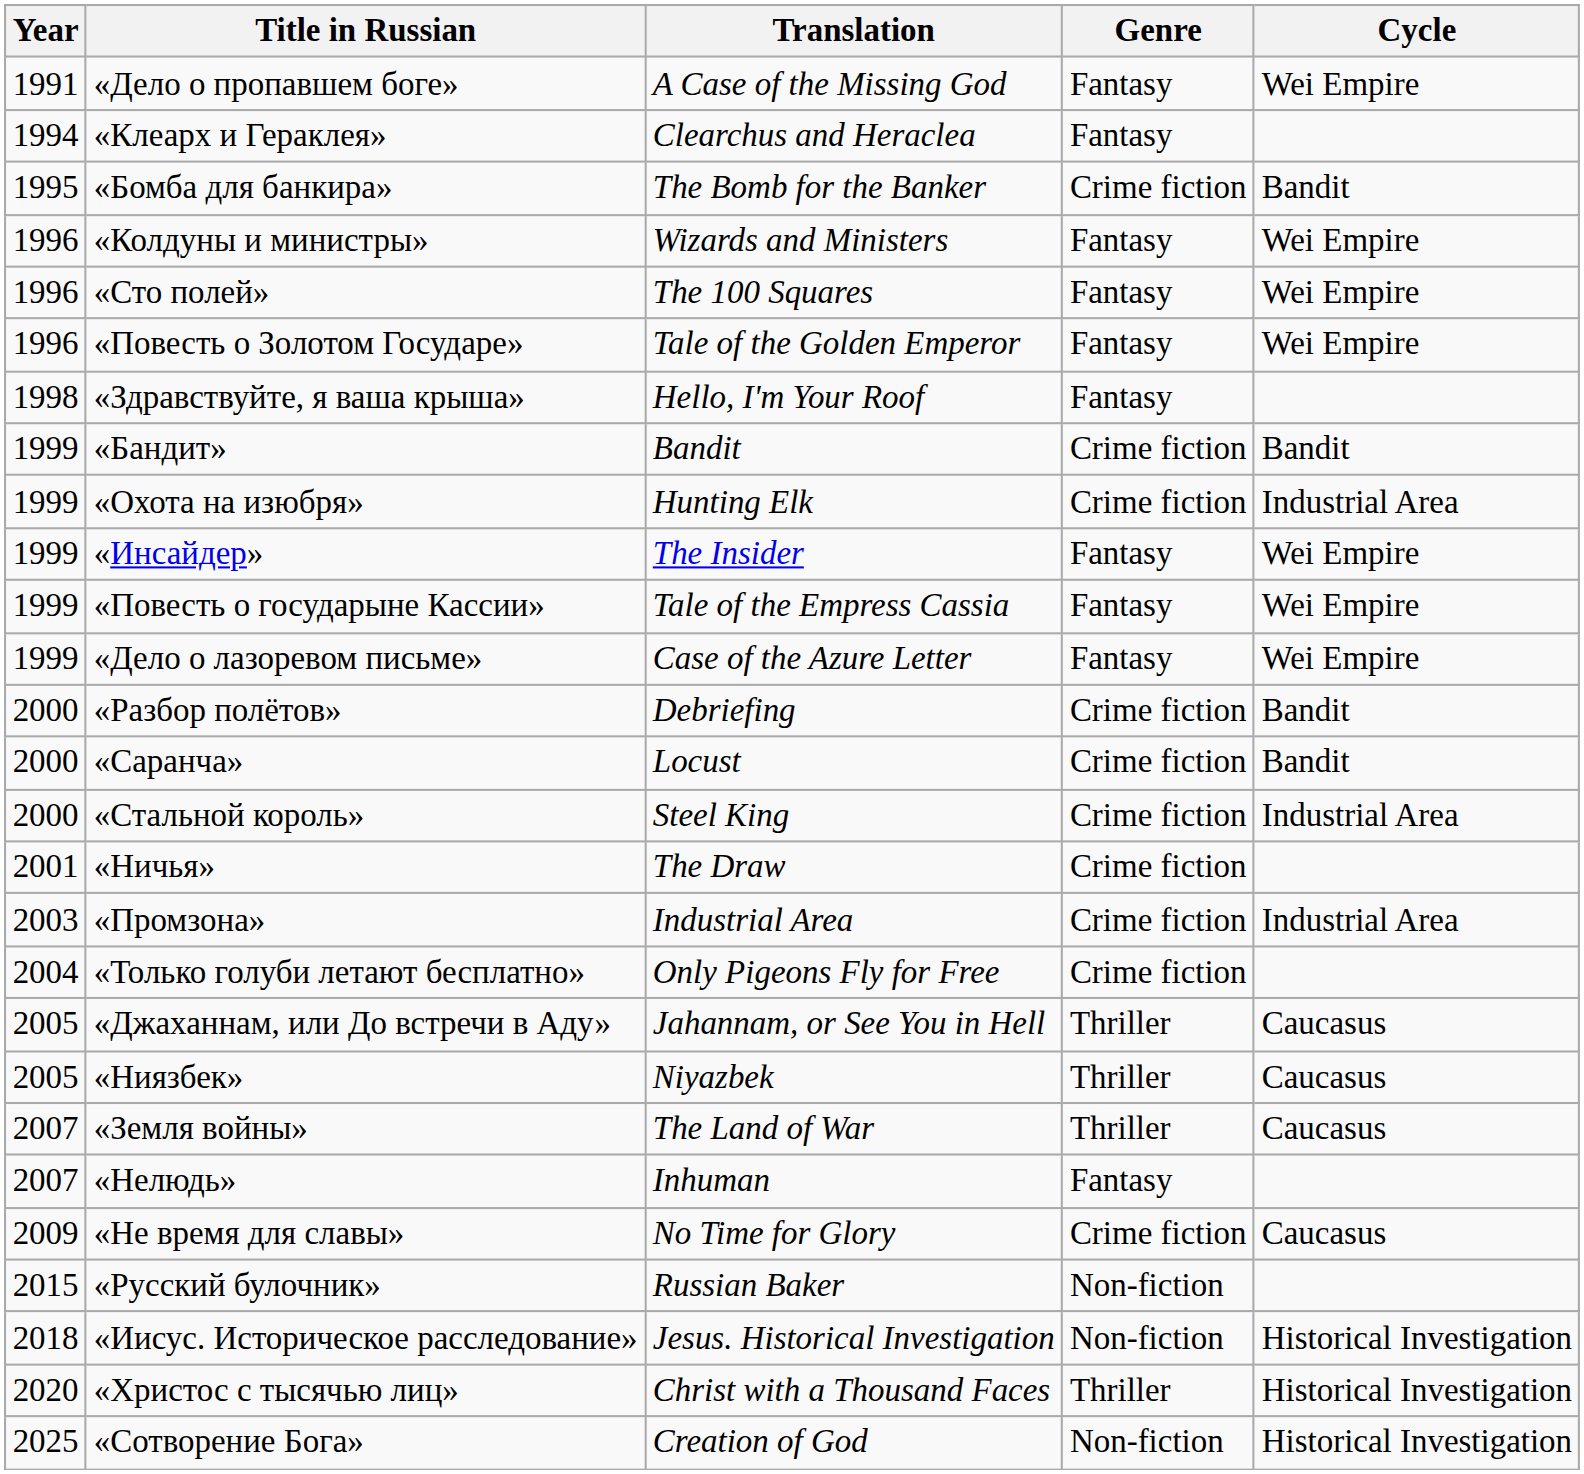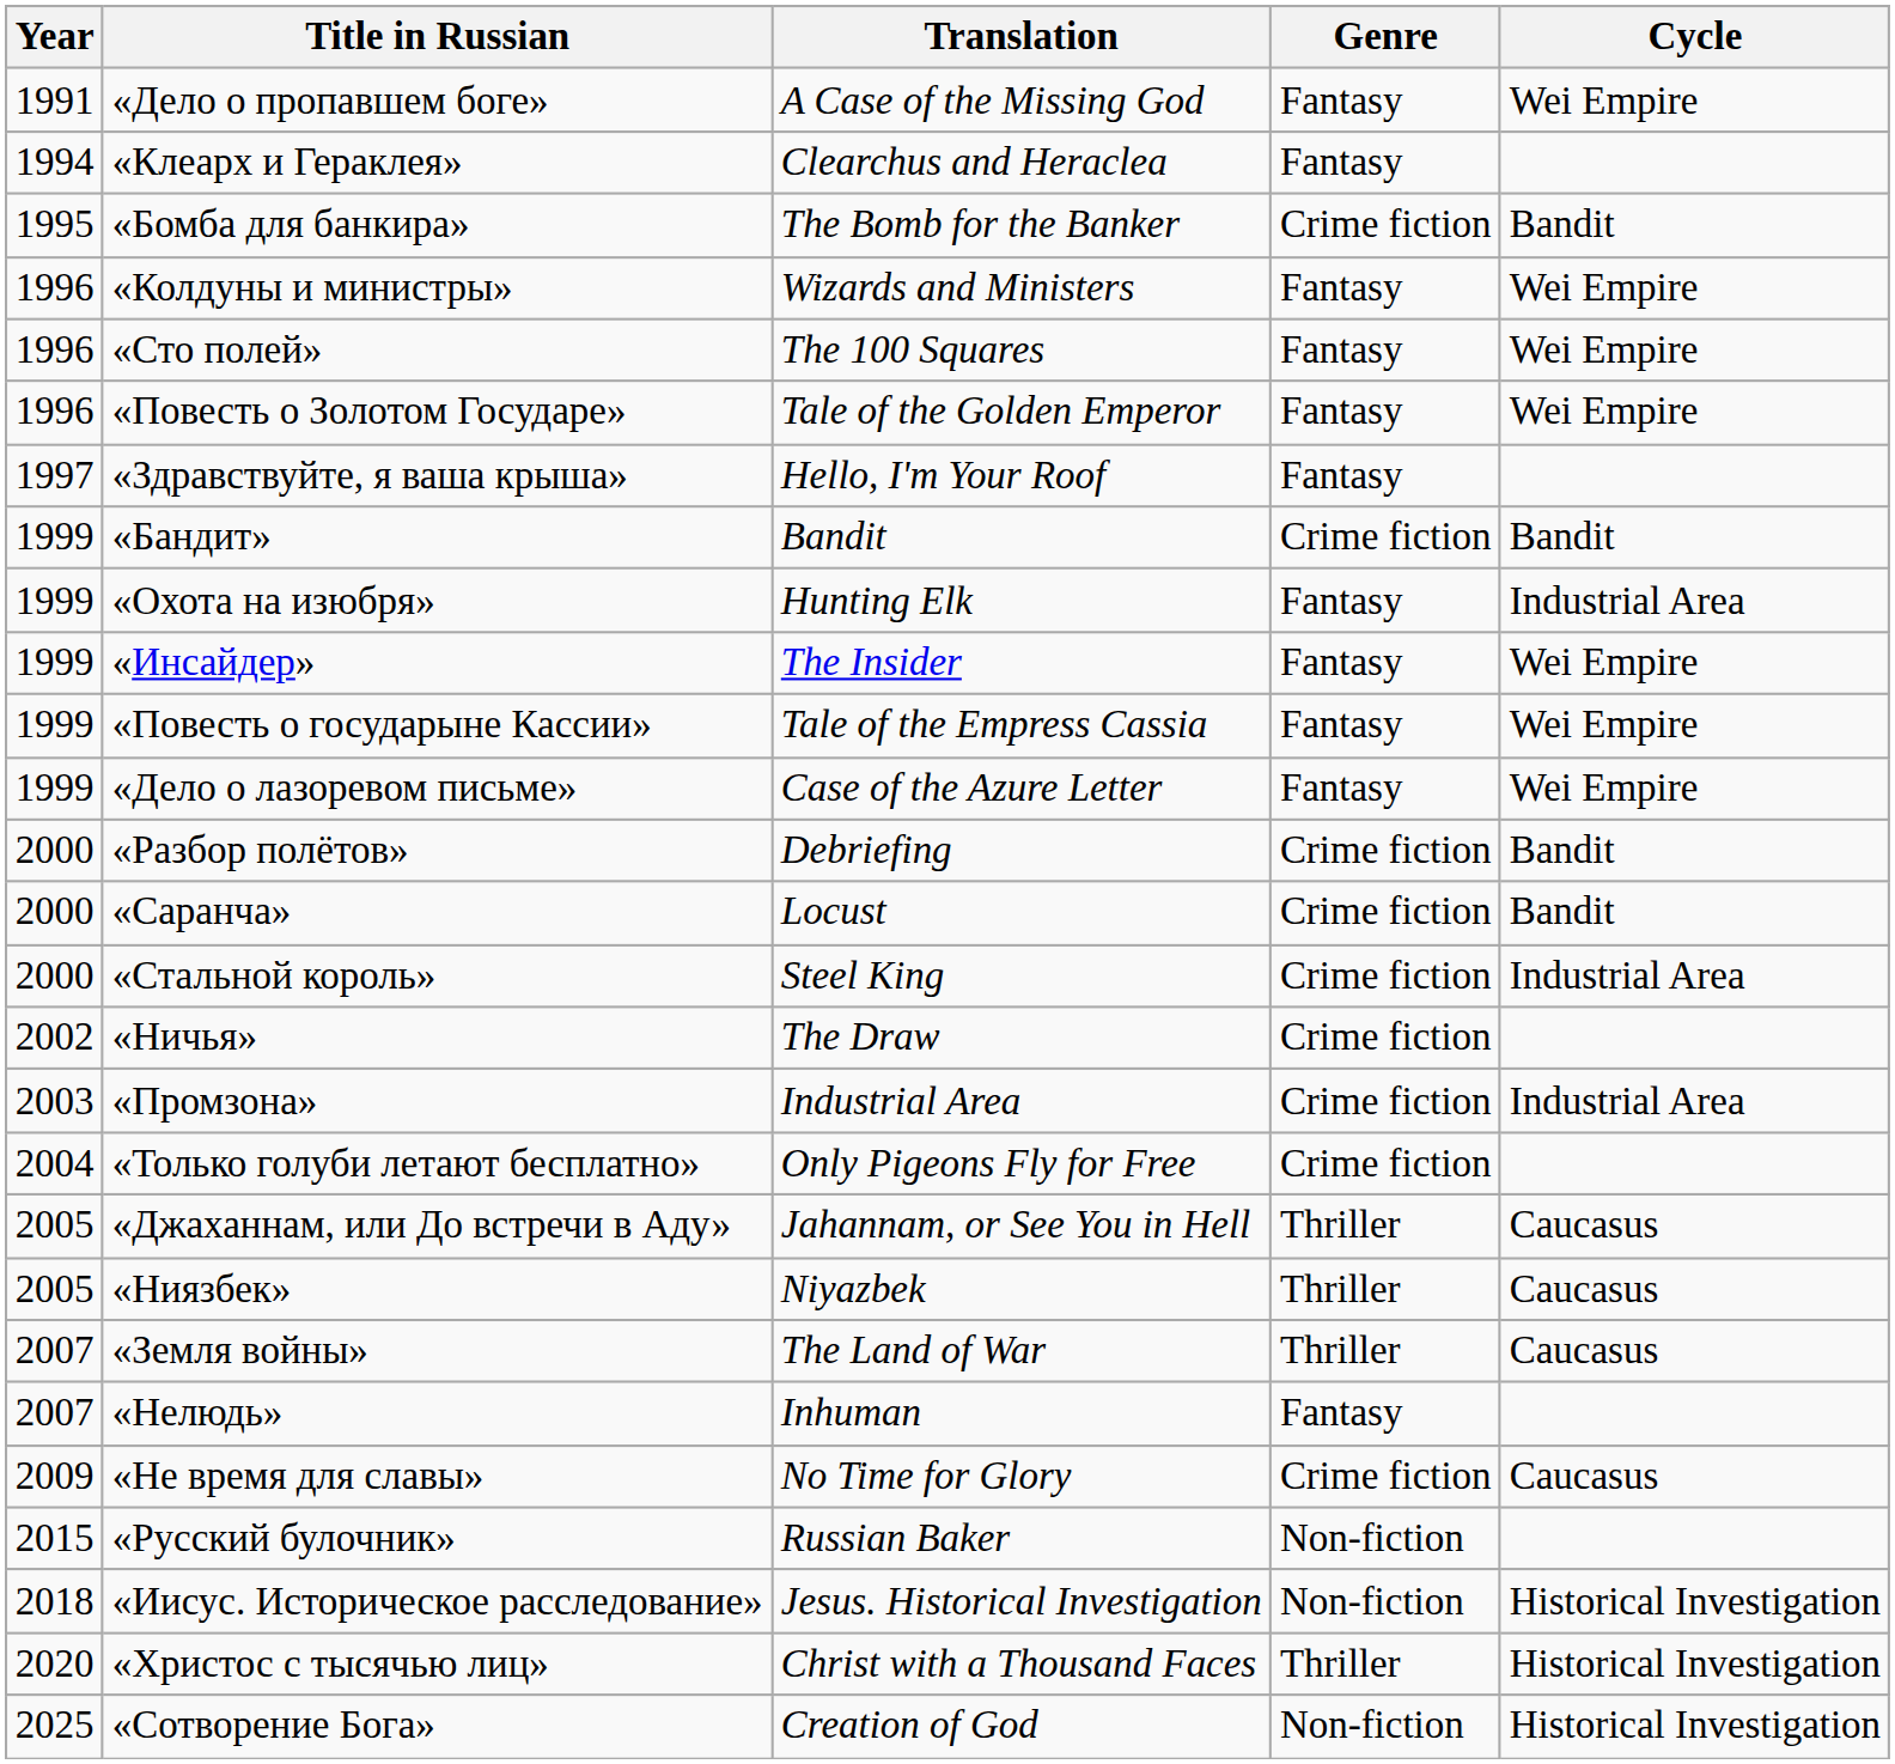 <table class="wikitable sortable">
 <tr>
 <th>Year</th>
 <th>Title in Russian</th>
 <th>Translation</th>
 <th>Genre</th>
 <th>Cycle</th>
 </tr>
 <tr>
 <td>1991</td>
 <td>«Дело о пропавшем боге»</td>
 <td><em>A Case of the Missing God</em></td>
 <td>Fantasy</td>
 <td>Wei Empire</td>
 </tr>
 <tr>
 <td>1994</td>
 <td>«Клеарх и Гераклея»</td>
 <td><em>Clearchus and Heraclea</em></td>
 <td>Fantasy</td>
 <td></td>
 </tr>
 <tr>
 <td>1995</td>
 <td>«Бомба для банкира»</td>
 <td><em>The Bomb for the Banker</em></td>
 <td>Crime fiction</td>
 <td>Bandit</td>
 </tr>
 <tr>
 <td>1996</td>
 <td>«Колдуны и министры»</td>
 <td><em>Wizards and Ministers</em></td>
 <td>Fantasy</td>
 <td>Wei Empire</td>
 </tr>
 <tr>
 <td>1996</td>
 <td>«Сто полей»</td>
 <td><em>The 100 Squares</em></td>
 <td>Fantasy</td>
 <td>Wei Empire</td>
 </tr>
 <tr>
 <td>1996</td>
 <td>«Повесть о Золотом Государе»</td>
 <td><em>Tale of the Golden Emperor</em></td>
 <td>Fantasy</td>
 <td>Wei Empire</td>
 </tr>
 <tr>
-<td>1998</td>
+<td>1997</td>
 <td>«Здравствуйте, я ваша крыша»</td>
 <td><em>Hello, I'm Your Roof</em></td>
 <td>Fantasy</td>
 <td></td>
 </tr>
 <tr>
 <td>1999</td>
 <td>«Бандит»</td>
 <td><em>Bandit</em></td>
 <td>Crime fiction</td>
 <td>Bandit</td>
 </tr>
 <tr>
 <td>1999</td>
 <td>«Охота на изюбря»</td>
 <td><em>Hunting Elk</em></td>
-<td>Crime fiction</td>
+<td>Fantasy</td>
 <td>Industrial Area</td>
 </tr>
 <tr>
 <td>1999</td>
 <td>«<a href='#'>Инсайдер</a>»</td>
 <td><em><a href='#'>The Insider</a></em></td>
 <td>Fantasy</td>
 <td>Wei Empire</td>
 </tr>
 <tr>
 <td>1999</td>
 <td>«Повесть о государыне Кассии»</td>
 <td><em>Tale of the Empress Cassia</em></td>
 <td>Fantasy</td>
 <td>Wei Empire</td>
 </tr>
 <tr>
 <td>1999</td>
 <td>«Дело о лазоревом письме»</td>
 <td><em>Case of the Azure Letter</em></td>
 <td>Fantasy</td>
 <td>Wei Empire</td>
 </tr>
 <tr>
 <td>2000</td>
 <td>«Разбор полётов»</td>
 <td><em>Debriefing</em></td>
 <td>Crime fiction</td>
 <td>Bandit</td>
 </tr>
 <tr>
 <td>2000</td>
 <td>«Саранча»</td>
 <td><em>Locust</em></td>
 <td>Crime fiction</td>
 <td>Bandit</td>
 </tr>
 <tr>
 <td>2000</td>
 <td>«Стальной король»</td>
 <td><em>Steel King</em></td>
 <td>Crime fiction</td>
 <td>Industrial Area</td>
 </tr>
 <tr>
-<td>2001</td>
+<td>2002</td>
 <td>«Ничья»</td>
 <td><em>The Draw</em></td>
 <td>Crime fiction</td>
 <td></td>
 </tr>
 <tr>
 <td>2003</td>
 <td>«Промзона»</td>
 <td><em>Industrial Area</em></td>
 <td>Crime fiction</td>
 <td>Industrial Area</td>
 </tr>
 <tr>
 <td>2004</td>
 <td>«Только голуби летают бесплатно»</td>
 <td><em>Only Pigeons Fly for Free</em></td>
 <td>Crime fiction</td>
 <td></td>
 </tr>
 <tr>
 <td>2005</td>
 <td>«Джаханнам, или До встречи в Аду»</td>
 <td><em>Jahannam, or See You in Hell</em></td>
 <td>Thriller</td>
 <td>Caucasus</td>
 </tr>
 <tr>
 <td>2005</td>
 <td>«Ниязбек»</td>
 <td><em>Niyazbek</em></td>
 <td>Thriller</td>
 <td>Caucasus</td>
 </tr>
 <tr>
 <td>2007</td>
 <td>«Земля войны»</td>
 <td><em>The Land of War</em></td>
 <td>Thriller</td>
 <td>Caucasus</td>
 </tr>
 <tr>
 <td>2007</td>
 <td>«Нелюдь»</td>
 <td><em>Inhuman</em></td>
 <td>Fantasy</td>
 <td></td>
 </tr>
 <tr>
 <td>2009</td>
 <td>«Не время для славы»</td>
 <td><em>No Time for Glory</em></td>
 <td>Crime fiction</td>
 <td>Caucasus</td>
 </tr>
 <tr>
 <td>2015</td>
 <td>«Русский булочник»</td>
 <td><em>Russian Baker</em></td>
 <td>Non-fiction</td>
 <td></td>
 </tr>
 <tr>
 <td>2018</td>
 <td>«Иисус. Историческое расследование»</td>
 <td><em>Jesus. Historical Investigation</em></td>
 <td>Non-fiction</td>
 <td>Historical Investigation</td>
 </tr>
 <tr>
 <td>2020</td>
 <td>«Христос с тысячью лиц»</td>
 <td><em>Christ with a Thousand Faces</em></td>
 <td>Thriller</td>
 <td>Historical Investigation</td>
 </tr>
 <tr>
 <td>2025</td>
 <td>«Сотворение Бога»</td>
 <td><em>Creation of God</em></td>
 <td>Non-fiction</td>
 <td>Historical Investigation</td>
 </tr>
 </table>
